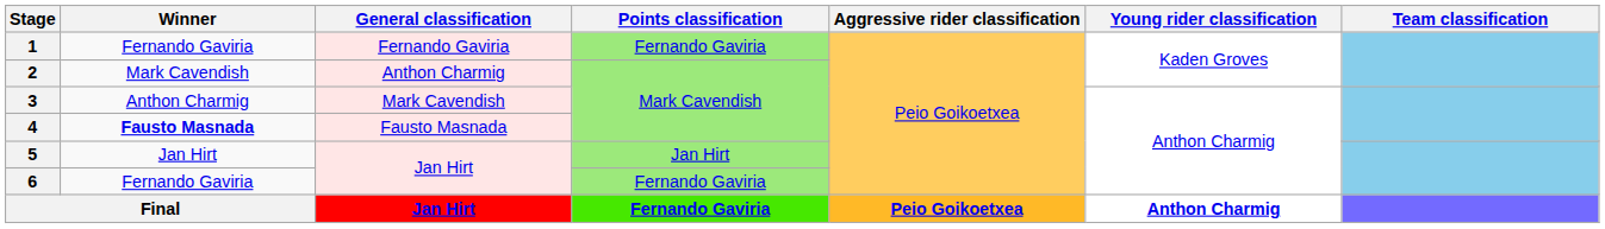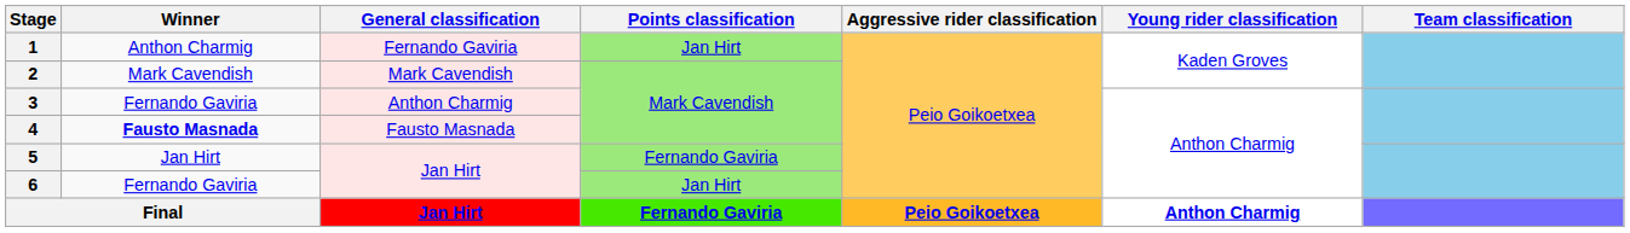 <table class="wikitable" style="text-align: center; font-size:smaller;">
 <tr style="background:#efefef;">
 <th style="width:1%;">Stage</th>
 <th style="width:16.5%;">Winner</th>
 <th style="width:16.5%;"><a href='#'>General classification</a><br></th>
 <th style="width:16.5%;"><a href='#'>Points classification</a><br></th>
 <th style="width:16.5%;">Aggressive rider classification<br></th>
 <th style="width:16.5%;"><a href='#'>Young rider classification</a><br></th>
 <th style="width:16.5%;"><a href='#'>Team classification</a></th>
 </tr>
 <tr>
 <th>1</th>
-<td><a href='#'>Fernando Gaviria</a></td>
+<td><a href='#'>Anthon Charmig</a></td>
 <td style="background:#FFE6E6;"><a href='#'>Fernando Gaviria</a></td>
-<td style="background:#9CE97B;"><a href='#'>Fernando Gaviria</a></td>
+<td style="background:#9CE97B;"><a href='#'>Jan Hirt</a></td>
 <td style="background:#FFCD5F;" rowspan="6"><a href='#'>Peio Goikoetxea</a></td>
 <td style="background:white;" rowspan="2"><a href='#'>Kaden Groves</a></td>
 <td style="background:skyblue;" rowspan="2"></td>
 </tr>
 <tr>
 <th>2</th>
 <td><a href='#'>Mark Cavendish</a></td>
-<td style="background:#FFE6E6;"><a href='#'>Anthon Charmig</a></td>
+<td style="background:#FFE6E6;"><a href='#'>Mark Cavendish</a></td>
 <td style="background:#9CE97B;" rowspan="3"><a href='#'>Mark Cavendish</a></td>
 </tr>
 <tr>
 <th>3</th>
-<td><a href='#'>Anthon Charmig</a></td>
-<td style="background:#FFE6E6;"><a href='#'>Mark Cavendish</a></td>
+<td><a href='#'>Fernando Gaviria</a></td>
+<td style="background:#FFE6E6;"><a href='#'>Anthon Charmig</a></td>
 <td style="background:white;" rowspan="4"><a href='#'>Anthon Charmig</a></td>
 <td style="background:skyblue;" rowspan="2"></td>
 </tr>
 <tr>
 <th>4</th>
 <td><strong><a href='#'>Fausto Masnada</a></strong></td>
 <td style="background:#FFE6E6;"><a href='#'>Fausto Masnada</a></td>
 </tr>
 <tr>
 <th>5</th>
 <td><a href='#'>Jan Hirt</a></td>
 <td style="background:#FFE6E6;" rowspan="2"><a href='#'>Jan Hirt</a></td>
-<td style="background:#9CE97B;"><a href='#'>Jan Hirt</a></td>
+<td style="background:#9CE97B;"><a href='#'>Fernando Gaviria</a></td>
 <td style="background:skyblue;" rowspan="2"></td>
 </tr>
 <tr>
 <th>6</th>
 <td><a href='#'>Fernando Gaviria</a></td>
-<td style="background:#9CE97B;"><a href='#'>Fernando Gaviria</a></td>
+<td style="background:#9CE97B;"><a href='#'>Jan Hirt</a></td>
 </tr>
 <tr>
 <th colspan="2">Final</th>
 <th style="background:red;"><a href='#'>Jan Hirt</a></th>
 <th style="background:#46E800;"><a href='#'>Fernando Gaviria</a></th>
 <th style="background:#FFB927;"><a href='#'>Peio Goikoetxea</a></th>
 <th style="background:white;"><a href='#'>Anthon Charmig</a></th>
 <th style="background:#736aff;"></th>
 </tr>
 </table>
